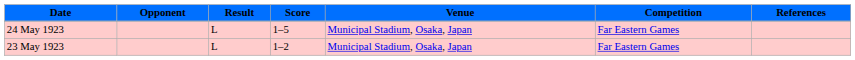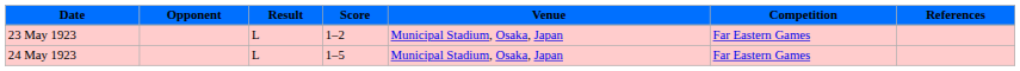 <table width=100% class="wikitable">
 <tr>
 <th style="background:#0070FF;"><span>Date</span></th>
 <th style="background:#0070FF;"><span>Opponent</span></th>
 <th style="background:#0070FF;"><span>Result</span></th>
 <th style="background:#0070FF;"><span>Score</span></th>
 <th style="background:#0070FF;"><span>Venue</span></th>
 <th style="background:#0070FF;"><span>Competition</span></th>
 <th style="background:#0070FF;"><span>References</span></th>
 </tr>
 <tr>
 </tr>
 <tr style="background:#FCC;">
+<td>23 May 1923</td>
+<td></td>
+<td>L</td>
+<td>1–2</td>
+<td> <a href='#'>Municipal Stadium</a>, <a href='#'>Osaka</a>, <a href='#'>Japan</a></td>
+<td><a href='#'>Far Eastern Games</a></td>
+<td></td>
+</tr>
+<tr style="background:#FCC;">
 <td>24 May 1923</td>
 <td></td>
 <td>L</td>
 <td>1–5</td>
 <td> <a href='#'>Municipal Stadium</a>, <a href='#'>Osaka</a>, <a href='#'>Japan</a></td>
 <td><a href='#'>Far Eastern Games</a></td>
 <td></td>
 </tr>
-<tr style="background:#FCC;">
-<td>23 May 1923</td>
-<td></td>
-<td>L</td>
-<td>1–2</td>
-<td> <a href='#'>Municipal Stadium</a>, <a href='#'>Osaka</a>, <a href='#'>Japan</a></td>
-<td><a href='#'>Far Eastern Games</a></td>
-<td></td>
-</tr>
 </table>
